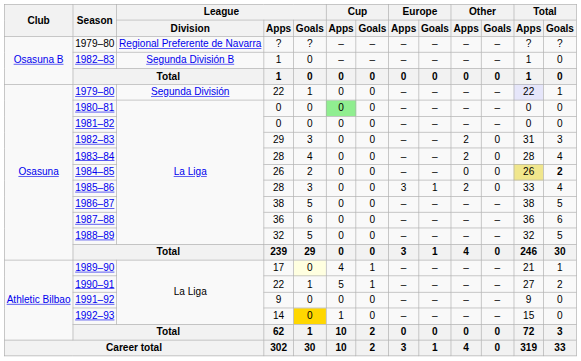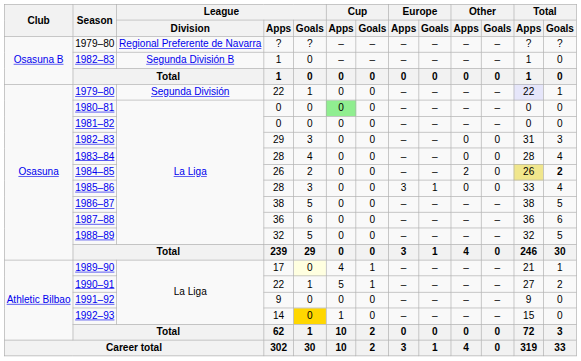 <table class="wikitable" style="text-align:center">
 <tr>
 <th rowspan="2">Club</th>
 <th rowspan="2">Season</th>
 <th colspan="3">League</th>
 <th colspan="2">Cup</th>
 <th colspan="2">Europe</th>
 <th colspan="2">Other</th>
 <th colspan="2">Total</th>
 </tr>
 <tr>
 <th>Division</th>
 <th>Apps</th>
 <th>Goals</th>
 <th>Apps</th>
 <th>Goals</th>
 <th>Apps</th>
 <th>Goals</th>
 <th>Apps</th>
 <th>Goals</th>
 <th>Apps</th>
 <th>Goals</th>
 </tr>
 <tr>
 <td rowspan="3"><a href='#'>Osasuna B</a></td>
 <td>1979–80</td>
 <td><a href='#'>Regional Preferente de Navarra</a></td>
 <td>?</td>
 <td>?</td>
 <td>–</td>
 <td>–</td>
 <td>–</td>
 <td>–</td>
 <td>–</td>
 <td>–</td>
 <td>?</td>
 <td>?</td>
 </tr>
 <tr>
 <td><a href='#'>1982–83</a></td>
 <td><a href='#'>Segunda División B</a></td>
 <td>1</td>
 <td>0</td>
 <td>–</td>
 <td>–</td>
 <td>–</td>
 <td>–</td>
 <td>–</td>
 <td>–</td>
 <td>1</td>
 <td>0</td>
 </tr>
 <tr>
 <th colspan="2">Total</th>
 <th>1</th>
 <th>0</th>
 <th>0</th>
 <th>0</th>
 <th>0</th>
 <th>0</th>
 <th>0</th>
 <th>0</th>
 <th>1</th>
 <th>0</th>
 </tr>
 <tr>
 <td rowspan="11"><a href='#'>Osasuna</a></td>
 <td><a href='#'>1979–80</a></td>
 <td><a href='#'>Segunda División</a></td>
 <td>22</td>
 <td>1</td>
 <td>0</td>
 <td>0</td>
 <td>–</td>
 <td>–</td>
 <td>–</td>
 <td>–</td>
 <td style="background: lavender;">22</td>
 <td>1</td>
 </tr>
 <tr>
 <td><a href='#'>1980–81</a></td>
 <td rowspan="9"><a href='#'>La Liga</a></td>
 <td>0</td>
 <td>0</td>
 <td style="background: lightgreen;">0</td>
 <td>0</td>
 <td>–</td>
 <td>–</td>
 <td>–</td>
 <td>–</td>
 <td>0</td>
 <td>0</td>
 </tr>
 <tr>
 <td><a href='#'>1981–82</a></td>
 <td>0</td>
 <td>0</td>
 <td>0</td>
 <td>0</td>
 <td>–</td>
 <td>–</td>
 <td>–</td>
 <td>–</td>
 <td>0</td>
 <td>0</td>
 </tr>
 <tr>
 <td><a href='#'>1982–83</a></td>
 <td>29</td>
 <td>3</td>
 <td>0</td>
 <td>0</td>
 <td>–</td>
 <td>–</td>
-<td>2</td>
+<td>0</td>
 <td>0</td>
 <td>31</td>
 <td>3</td>
 </tr>
 <tr>
 <td><a href='#'>1983–84</a></td>
 <td>28</td>
 <td>4</td>
 <td>0</td>
 <td>0</td>
 <td>–</td>
 <td>–</td>
-<td>2</td>
+<td>0</td>
 <td>0</td>
 <td>28</td>
 <td>4</td>
 </tr>
 <tr>
 <td><a href='#'>1984–85</a></td>
 <td>26</td>
 <td>2</td>
 <td>0</td>
 <td>0</td>
 <td>–</td>
 <td>–</td>
-<td>0</td>
+<td>2</td>
 <td>0</td>
 <td style="background: khaki;">26</td>
 <td><strong>2</strong></td>
 </tr>
 <tr>
 <td><a href='#'>1985–86</a></td>
 <td>28</td>
 <td>3</td>
 <td>0</td>
 <td>0</td>
 <td>3</td>
 <td>1</td>
-<td>2</td>
+<td>0</td>
 <td>0</td>
 <td>33</td>
 <td>4</td>
 </tr>
 <tr>
 <td><a href='#'>1986–87</a></td>
 <td>38</td>
 <td>5</td>
 <td>0</td>
 <td>0</td>
 <td>–</td>
 <td>–</td>
 <td>–</td>
 <td>–</td>
 <td>38</td>
 <td>5</td>
 </tr>
 <tr>
 <td><a href='#'>1987–88</a></td>
 <td>36</td>
 <td>6</td>
 <td>0</td>
 <td>0</td>
 <td>–</td>
 <td>–</td>
 <td>–</td>
 <td>–</td>
 <td>36</td>
 <td>6</td>
 </tr>
 <tr>
 <td><a href='#'>1988–89</a></td>
 <td>32</td>
 <td>5</td>
 <td>0</td>
 <td>0</td>
 <td>–</td>
 <td>–</td>
 <td>–</td>
 <td>–</td>
 <td>32</td>
 <td>5</td>
 </tr>
 <tr>
 <th colspan="2">Total</th>
 <th>239</th>
 <th>29</th>
 <th>0</th>
 <th>0</th>
 <th>3</th>
 <th>1</th>
 <th>4</th>
 <th>0</th>
 <th>246</th>
 <th>30</th>
 </tr>
 <tr>
 <td rowspan="5"><a href='#'>Athletic Bilbao</a></td>
 <td><a href='#'>1989–90</a></td>
 <td rowspan="4">La Liga</td>
 <td>17</td>
 <td style="background: lightyellow;">0</td>
 <td>4</td>
 <td>1</td>
 <td>–</td>
 <td>–</td>
 <td>–</td>
 <td>–</td>
 <td>21</td>
 <td>1</td>
 </tr>
 <tr>
 <td><a href='#'>1990–91</a></td>
 <td>22</td>
 <td>1</td>
 <td>5</td>
 <td>1</td>
 <td>–</td>
 <td>–</td>
 <td>–</td>
 <td>–</td>
 <td>27</td>
 <td>2</td>
 </tr>
 <tr>
 <td><a href='#'>1991–92</a></td>
 <td>9</td>
 <td>0</td>
 <td>0</td>
 <td>0</td>
 <td>–</td>
 <td>–</td>
 <td>–</td>
 <td>–</td>
 <td>9</td>
 <td>0</td>
 </tr>
 <tr>
 <td><a href='#'>1992–93</a></td>
 <td>14</td>
 <td style="background: gold;">0</td>
 <td>1</td>
 <td>0</td>
 <td>–</td>
 <td>–</td>
 <td>–</td>
 <td>–</td>
 <td>15</td>
 <td>0</td>
 </tr>
 <tr>
 <th colspan="2">Total</th>
 <th>62</th>
 <th>1</th>
 <th>10</th>
 <th>2</th>
 <th>0</th>
 <th>0</th>
 <th>0</th>
 <th>0</th>
 <th>72</th>
 <th>3</th>
 </tr>
 <tr>
 <th colspan="3">Career total</th>
 <th>302</th>
 <th>30</th>
 <th>10</th>
 <th>2</th>
 <th>3</th>
 <th>1</th>
 <th>4</th>
 <th>0</th>
 <th>319</th>
 <th>33</th>
 </tr>
 </table>
